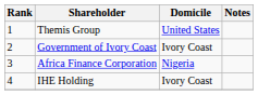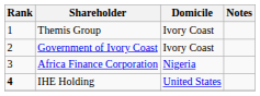 <table class="wikitable sortable">
 <tr>
 <th style="width:2em;">Rank</th>
 <th>Shareholder</th>
 <th>Domicile</th>
 <th>Notes</th>
 </tr>
 <tr>
 <td>1</td>
 <td>Themis Group</td>
-<td><a href='#'>United States</a></td>
+<td>Ivory Coast</td>
 <td></td>
 </tr>
 <tr>
 <td>2</td>
 <td><a href='#'>Government of Ivory Coast</a></td>
 <td>Ivory Coast</td>
 <td></td>
 </tr>
 <tr>
 <td>3</td>
 <td><a href='#'>Africa Finance Corporation</a></td>
 <td><a href='#'>Nigeria</a></td>
 <td></td>
 </tr>
 <tr>
-<td>4</td>
+<td><strong>4</strong></td>
 <td>IHE Holding</td>
-<td>Ivory Coast</td>
+<td><a href='#'>United States</a></td>
 <td></td>
 </tr>
 <tr>
 </tr>
 </table>
